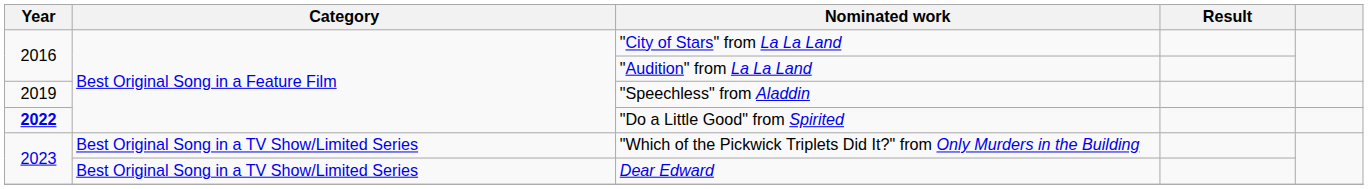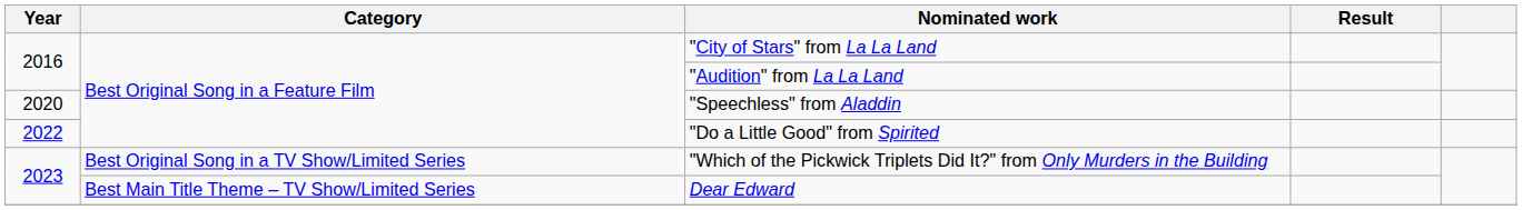 <table class="wikitable" style="width:85%;">
 <tr>
 <th width=5%>Year</th>
 <th style="width:40%;">Category</th>
 <th style="width:40%;">Nominated work</th>
 <th style="width:10%;">Result</th>
 <th width=5%></th>
 </tr>
 <tr>
 <td style="text-align:center;" rowspan="2">2016</td>
 <td rowspan="4"><a href='#'>Best Original Song in a Feature Film</a></td>
 <td>"<a href='#'>City of Stars</a>" from <em><a href='#'>La La Land</a></em></td>
 <td></td>
 <td rowspan="2" align="center"></td>
 </tr>
 <tr>
 <td>"<a href='#'>Audition</a>" from <em><a href='#'>La La Land</a></em></td>
 <td></td>
 </tr>
 <tr>
-<td style="text-align:center;">2019</td>
+<td style="text-align:center;">2020</td>
 <td>"Speechless" from <em><a href='#'>Aladdin</a></em></td>
 <td></td>
 <td align="center"></td>
 </tr>
 <tr>
-<td style="text-align:center;"><strong><a href='#'>2022</a></strong></td>
+<td style="text-align:center;"><a href='#'>2022</a></td>
 <td>"Do a Little Good" from <em><a href='#'>Spirited</a></em></td>
 <td></td>
 <td align="center"></td>
 </tr>
 <tr>
 <td style="text-align:center;" rowspan="2"><a href='#'>2023</a></td>
 <td><a href='#'>Best Original Song in a TV Show/Limited Series</a></td>
 <td>"Which of the Pickwick Triplets Did It?" from <em><a href='#'>Only Murders in the Building</a></em></td>
 <td></td>
 <td rowspan="2" align="center"></td>
 </tr>
 <tr>
-<td><a href='#'>Best Original Song in a TV Show/Limited Series</a></td>
+<td><a href='#'>Best Main Title Theme – TV Show/Limited Series</a></td>
 <td><em><a href='#'>Dear Edward</a></em></td>
 <td></td>
 </tr>
 <tr>
 </tr>
 </table>
